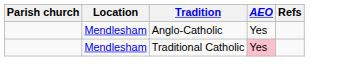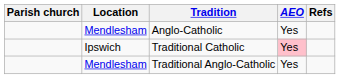 <table class="wikitable sortable">
 <tr>
 <th>Parish church</th>
 <th>Location</th>
 <th><a href='#'>Tradition</a></th>
 <th><em><a href='#'>AEO</a></em></th>
 <th class=unsortable>Refs</th>
 </tr>
 <tr>
 <td></td>
 <td><a href='#'>Mendlesham</a></td>
 <td>Anglo-Catholic</td>
 <td>Yes</td>
 <td></td>
 </tr>
 <tr>
 <td></td>
-<td><a href='#'>Mendlesham</a></td>
+<td>Ipswich</td>
 <td>Traditional Catholic</td>
 <td style="background: pink;">Yes</td>
 <td></td>
 </tr>
+<tr>
+<td></td>
+<td><a href='#'>Mendlesham</a></td>
+<td>Traditional Anglo-Catholic</td>
+<td>Yes</td>
+<td></td>
+</tr>
 </table>
